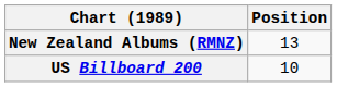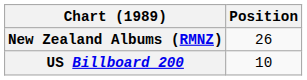 <table class="wikitable sortable plainrowheaders" style="text-align:center">
 <tr>
 <th scope="col">Chart (1989)</th>
 <th scope="col">Position</th>
 </tr>
 <tr>
 <th scope="row">New Zealand Albums (<a href='#'>RMNZ</a>)</th>
-<td>13</td>
+<td>26</td>
 </tr>
 <tr>
 <th scope="row">US <em><a href='#'>Billboard 200</a></em></th>
 <td>10</td>
 </tr>
 </table>
